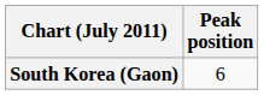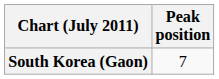 <table class="wikitable plainrowheaders">
 <tr>
 <th>Chart (July 2011)</th>
 <th>Peak<br>position</th>
 </tr>
 <tr>
 <th scope="row">South Korea (Gaon)</th>
-<td align="center">6</td>
+<td align="center">7</td>
 </tr>
 </table>
